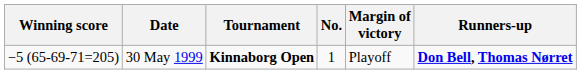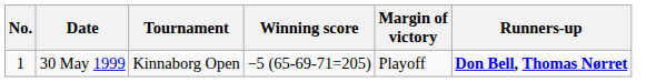 <table class="wikitable" style="font-size:95%;">
 <tr>
-<th>Winning score</th>
+<th>No.</th>
 <th>Date</th>
 <th>Tournament</th>
-<th>No.</th>
+<th>Winning score</th>
 <th>Margin of<br>victory</th>
 <th>Runners-up</th>
 </tr>
 <tr>
+<td align=center>1</td>
+<td align=right>30 May <a href='#'>1999</a></td>
+<td>Kinnaborg Open</td>
 <td>−5 (65-69-71=205)</td>
-<td align=right>30 May <a href='#'>1999</a></td>
-<td><strong>Kinnaborg Open</strong></td>
-<td align=center>1</td>
 <td>Playoff</td>
 <td><strong> <a href='#'>Don Bell</a>,  <a href='#'>Thomas Nørret</a></strong></td>
 </tr>
 </table>
